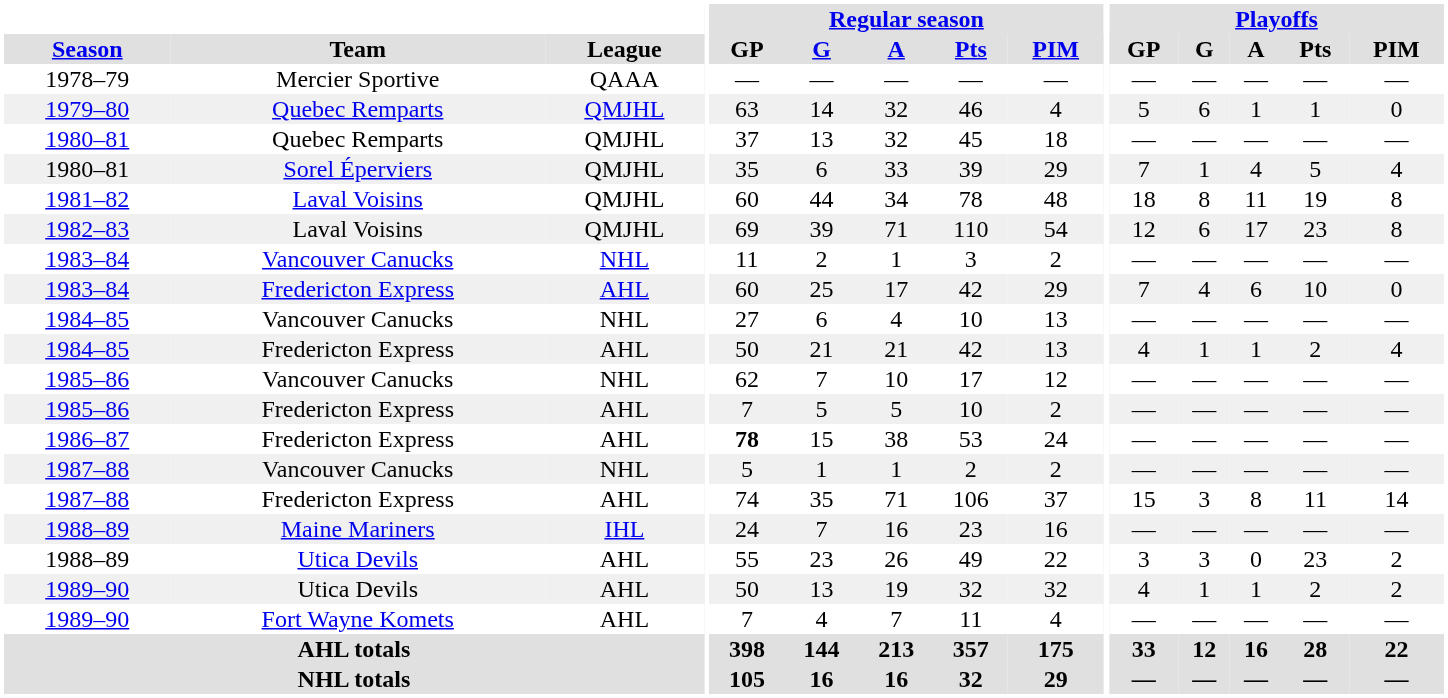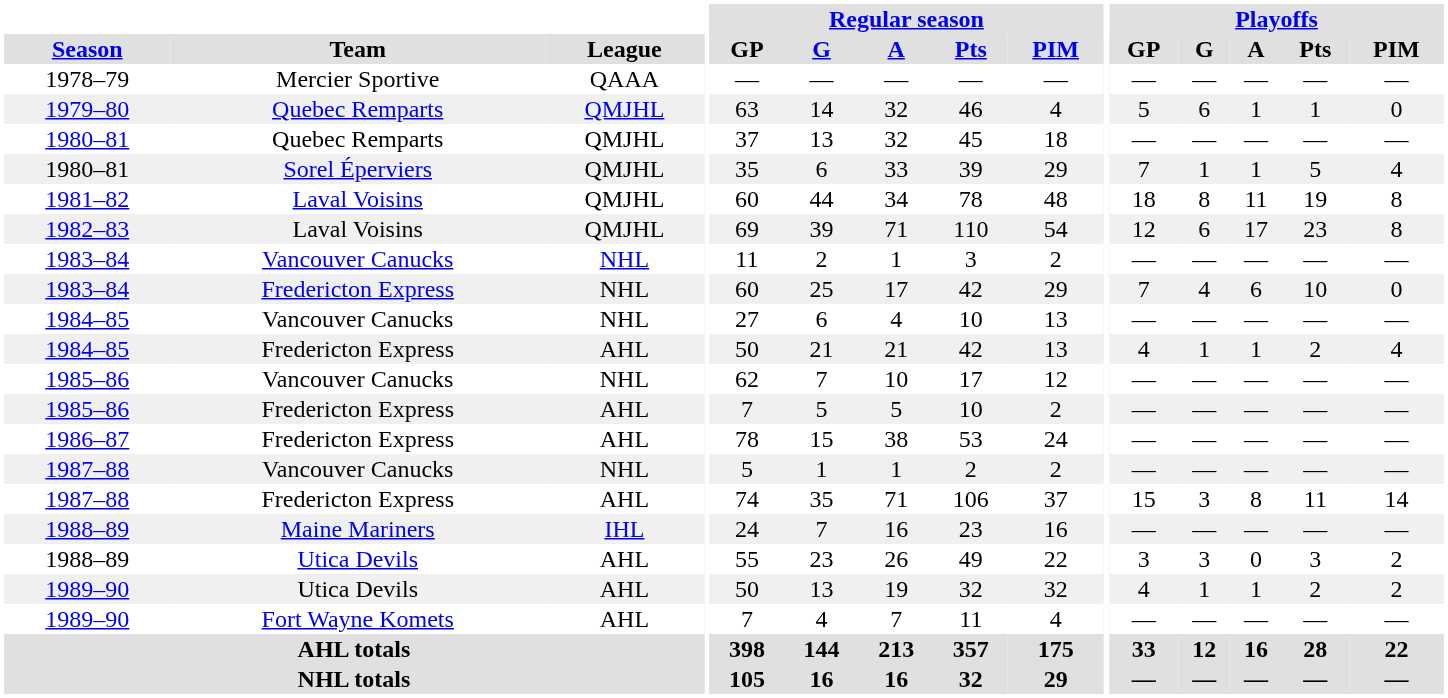 <table border="0" cellpadding="1" cellspacing="0" style="text-align:center; width:60em">
 <tr bgcolor="#e0e0e0">
 <th colspan="3" bgcolor="#ffffff"></th>
 <th rowspan="100" bgcolor="#ffffff"></th>
 <th colspan="5"><a href='#'>Regular season</a></th>
 <th rowspan="100" bgcolor="#ffffff"></th>
 <th colspan="5"><a href='#'>Playoffs</a></th>
 </tr>
 <tr bgcolor="#e0e0e0">
 <th><a href='#'>Season</a></th>
 <th>Team</th>
 <th>League</th>
 <th>GP</th>
 <th><a href='#'>G</a></th>
 <th><a href='#'>A</a></th>
 <th><a href='#'>Pts</a></th>
 <th><a href='#'>PIM</a></th>
 <th>GP</th>
 <th>G</th>
 <th>A</th>
 <th>Pts</th>
 <th>PIM</th>
 </tr>
 <tr>
 <td>1978–79</td>
 <td>Mercier Sportive</td>
 <td>QAAA</td>
 <td>—</td>
 <td>—</td>
 <td>—</td>
 <td>—</td>
 <td>—</td>
 <td>—</td>
 <td>—</td>
 <td>—</td>
 <td>—</td>
 <td>—</td>
 </tr>
 <tr bgcolor="#f0f0f0">
 <td><a href='#'>1979–80</a></td>
 <td><a href='#'>Quebec Remparts</a></td>
 <td><a href='#'>QMJHL</a></td>
 <td>63</td>
 <td>14</td>
 <td>32</td>
 <td>46</td>
 <td>4</td>
 <td>5</td>
 <td>6</td>
 <td>1</td>
 <td>1</td>
 <td>0</td>
 </tr>
 <tr>
 <td><a href='#'>1980–81</a></td>
 <td>Quebec Remparts</td>
 <td>QMJHL</td>
 <td>37</td>
 <td>13</td>
 <td>32</td>
 <td>45</td>
 <td>18</td>
 <td>—</td>
 <td>—</td>
 <td>—</td>
 <td>—</td>
 <td>—</td>
 </tr>
 <tr bgcolor="#f0f0f0">
 <td>1980–81</td>
 <td><a href='#'>Sorel Éperviers</a></td>
 <td>QMJHL</td>
 <td>35</td>
 <td>6</td>
 <td>33</td>
 <td>39</td>
 <td>29</td>
 <td>7</td>
 <td>1</td>
-<td>4</td>
+<td>1</td>
 <td>5</td>
 <td>4</td>
 </tr>
 <tr>
 <td><a href='#'>1981–82</a></td>
 <td><a href='#'>Laval Voisins</a></td>
 <td>QMJHL</td>
 <td>60</td>
 <td>44</td>
 <td>34</td>
 <td>78</td>
 <td>48</td>
 <td>18</td>
 <td>8</td>
 <td>11</td>
 <td>19</td>
 <td>8</td>
 </tr>
 <tr bgcolor="#f0f0f0">
 <td><a href='#'>1982–83</a></td>
 <td>Laval Voisins</td>
 <td>QMJHL</td>
 <td>69</td>
 <td>39</td>
 <td>71</td>
 <td>110</td>
 <td>54</td>
 <td>12</td>
 <td>6</td>
 <td>17</td>
 <td>23</td>
 <td>8</td>
 </tr>
 <tr>
 <td><a href='#'>1983–84</a></td>
 <td><a href='#'>Vancouver Canucks</a></td>
 <td><a href='#'>NHL</a></td>
 <td>11</td>
 <td>2</td>
 <td>1</td>
 <td>3</td>
 <td>2</td>
 <td>—</td>
 <td>—</td>
 <td>—</td>
 <td>—</td>
 <td>—</td>
 </tr>
 <tr bgcolor="#f0f0f0">
 <td><a href='#'>1983–84</a></td>
 <td><a href='#'>Fredericton Express</a></td>
-<td><a href='#'>AHL</a></td>
+<td>NHL</td>
 <td>60</td>
 <td>25</td>
 <td>17</td>
 <td>42</td>
 <td>29</td>
 <td>7</td>
 <td>4</td>
 <td>6</td>
 <td>10</td>
 <td>0</td>
 </tr>
 <tr>
 <td><a href='#'>1984–85</a></td>
 <td>Vancouver Canucks</td>
 <td>NHL</td>
 <td>27</td>
 <td>6</td>
 <td>4</td>
 <td>10</td>
 <td>13</td>
 <td>—</td>
 <td>—</td>
 <td>—</td>
 <td>—</td>
 <td>—</td>
 </tr>
 <tr bgcolor="#f0f0f0">
 <td><a href='#'>1984–85</a></td>
 <td>Fredericton Express</td>
 <td>AHL</td>
 <td>50</td>
 <td>21</td>
 <td>21</td>
 <td>42</td>
 <td>13</td>
 <td>4</td>
 <td>1</td>
 <td>1</td>
 <td>2</td>
 <td>4</td>
 </tr>
 <tr>
 <td><a href='#'>1985–86</a></td>
 <td>Vancouver Canucks</td>
 <td>NHL</td>
 <td>62</td>
 <td>7</td>
 <td>10</td>
 <td>17</td>
 <td>12</td>
 <td>—</td>
 <td>—</td>
 <td>—</td>
 <td>—</td>
 <td>—</td>
 </tr>
 <tr bgcolor="#f0f0f0">
 <td><a href='#'>1985–86</a></td>
 <td>Fredericton Express</td>
 <td>AHL</td>
 <td>7</td>
 <td>5</td>
 <td>5</td>
 <td>10</td>
 <td>2</td>
 <td>—</td>
 <td>—</td>
 <td>—</td>
 <td>—</td>
 <td>—</td>
 </tr>
 <tr>
 <td><a href='#'>1986–87</a></td>
 <td>Fredericton Express</td>
 <td>AHL</td>
-<td><strong>78</strong></td>
+<td>78</td>
 <td>15</td>
 <td>38</td>
 <td>53</td>
 <td>24</td>
 <td>—</td>
 <td>—</td>
 <td>—</td>
 <td>—</td>
 <td>—</td>
 </tr>
 <tr bgcolor="#f0f0f0">
 <td><a href='#'>1987–88</a></td>
 <td>Vancouver Canucks</td>
 <td>NHL</td>
 <td>5</td>
 <td>1</td>
 <td>1</td>
 <td>2</td>
 <td>2</td>
 <td>—</td>
 <td>—</td>
 <td>—</td>
 <td>—</td>
 <td>—</td>
 </tr>
 <tr>
 <td><a href='#'>1987–88</a></td>
 <td>Fredericton Express</td>
 <td>AHL</td>
 <td>74</td>
 <td>35</td>
 <td>71</td>
 <td>106</td>
 <td>37</td>
 <td>15</td>
 <td>3</td>
 <td>8</td>
 <td>11</td>
 <td>14</td>
 </tr>
 <tr bgcolor="#f0f0f0">
 <td><a href='#'>1988–89</a></td>
 <td><a href='#'>Maine Mariners</a></td>
 <td><a href='#'>IHL</a></td>
 <td>24</td>
 <td>7</td>
 <td>16</td>
 <td>23</td>
 <td>16</td>
 <td>—</td>
 <td>—</td>
 <td>—</td>
 <td>—</td>
 <td>—</td>
 </tr>
 <tr>
 <td>1988–89</td>
 <td><a href='#'>Utica Devils</a></td>
 <td>AHL</td>
 <td>55</td>
 <td>23</td>
 <td>26</td>
 <td>49</td>
 <td>22</td>
 <td>3</td>
 <td>3</td>
 <td>0</td>
-<td>23</td>
+<td>3</td>
 <td>2</td>
 </tr>
 <tr bgcolor="#f0f0f0">
 <td><a href='#'>1989–90</a></td>
 <td>Utica Devils</td>
 <td>AHL</td>
 <td>50</td>
 <td>13</td>
 <td>19</td>
 <td>32</td>
 <td>32</td>
 <td>4</td>
 <td>1</td>
 <td>1</td>
 <td>2</td>
 <td>2</td>
 </tr>
 <tr>
 <td><a href='#'>1989–90</a></td>
 <td><a href='#'>Fort Wayne Komets</a></td>
 <td>AHL</td>
 <td>7</td>
 <td>4</td>
 <td>7</td>
 <td>11</td>
 <td>4</td>
 <td>—</td>
 <td>—</td>
 <td>—</td>
 <td>—</td>
 <td>—</td>
 </tr>
 <tr bgcolor="#e0e0e0">
 <th colspan="3">AHL totals</th>
 <th>398</th>
 <th>144</th>
 <th>213</th>
 <th>357</th>
 <th>175</th>
 <th>33</th>
 <th>12</th>
 <th>16</th>
 <th>28</th>
 <th>22</th>
 </tr>
 <tr bgcolor="#e0e0e0">
 <th colspan="3">NHL totals</th>
 <th>105</th>
 <th>16</th>
 <th>16</th>
 <th>32</th>
 <th>29</th>
 <th>—</th>
 <th>—</th>
 <th>—</th>
 <th>—</th>
 <th>—</th>
 </tr>
 </table>
